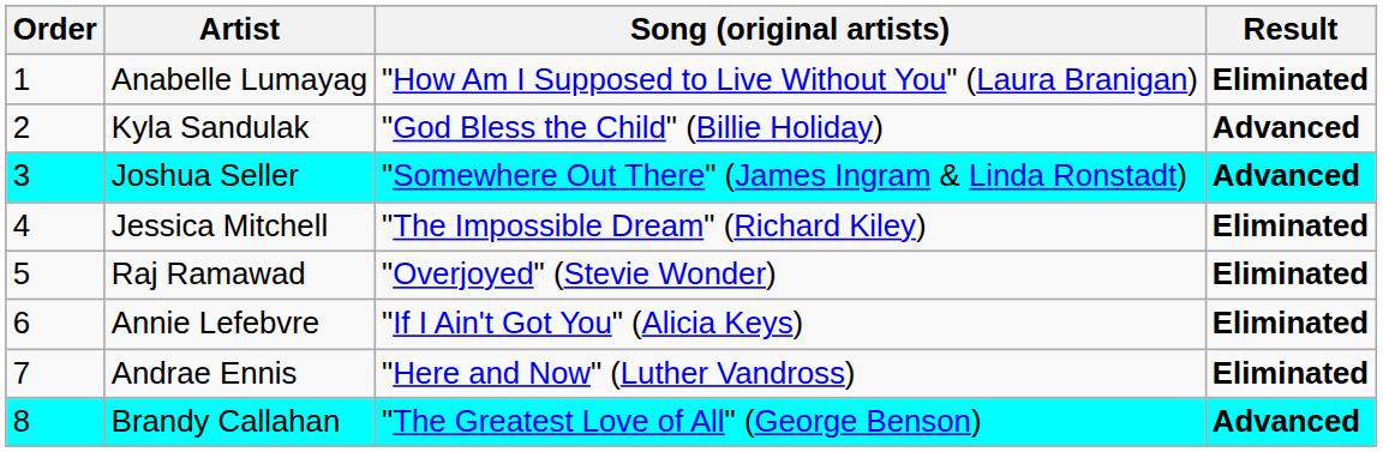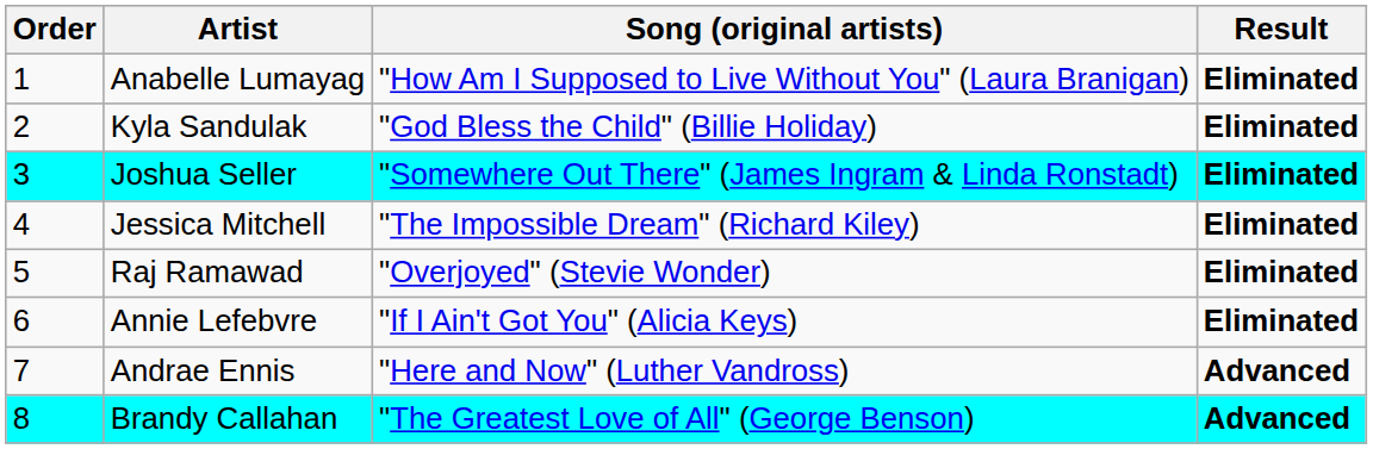 <table class=wikitable>
 <tr>
 <th>Order</th>
 <th>Artist</th>
 <th>Song (original artists)</th>
 <th>Result</th>
 </tr>
 <tr>
 <td>1</td>
 <td>Anabelle Lumayag</td>
 <td>"<a href='#'>How Am I Supposed to Live Without You</a>" (<a href='#'>Laura Branigan</a>)</td>
 <td><strong>Eliminated</strong></td>
 </tr>
 <tr>
 <td>2</td>
 <td>Kyla Sandulak</td>
 <td>"<a href='#'>God Bless the Child</a>" (<a href='#'>Billie Holiday</a>)</td>
-<td><strong>Advanced</strong></td>
+<td><strong>Eliminated</strong></td>
 </tr>
 <tr style="background:cyan;">
 <td>3</td>
 <td>Joshua Seller</td>
 <td>"<a href='#'>Somewhere Out There</a>" (<a href='#'>James Ingram</a> & <a href='#'>Linda Ronstadt</a>)</td>
-<td><strong>Advanced</strong></td>
+<td><strong>Eliminated</strong></td>
 </tr>
 <tr>
 <td>4</td>
 <td>Jessica Mitchell</td>
 <td>"<a href='#'>The Impossible Dream</a>" (<a href='#'>Richard Kiley</a>)</td>
 <td><strong>Eliminated</strong></td>
 </tr>
 <tr>
 <td>5</td>
 <td>Raj Ramawad</td>
 <td>"<a href='#'>Overjoyed</a>" (<a href='#'>Stevie Wonder</a>)</td>
 <td><strong>Eliminated</strong></td>
 </tr>
 <tr>
 <td>6</td>
 <td>Annie Lefebvre</td>
 <td>"<a href='#'>If I Ain't Got You</a>" (<a href='#'>Alicia Keys</a>)</td>
 <td><strong>Eliminated</strong></td>
 </tr>
 <tr>
 <td>7</td>
 <td>Andrae Ennis</td>
 <td>"<a href='#'>Here and Now</a>" (<a href='#'>Luther Vandross</a>)</td>
-<td><strong>Eliminated</strong></td>
+<td><strong>Advanced</strong></td>
 </tr>
 <tr style="background:cyan;">
 <td>8</td>
 <td>Brandy Callahan</td>
 <td>"<a href='#'>The Greatest Love of All</a>" (<a href='#'>George Benson</a>)</td>
 <td><strong>Advanced</strong></td>
 </tr>
 </table>
